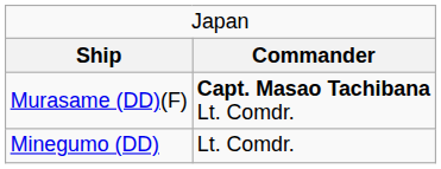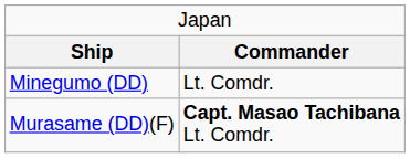 <table class="wikitable">
 <tr>
 <td colspan="2" align="center">Japan </td>
 </tr>
 <tr>
 <th>Ship</th>
 <th>Commander</th>
 </tr>
 <tr>
+<td> <a href='#'>Minegumo (DD)</a></td>
+<td>Lt. Comdr. </td>
+</tr>
+<tr>
 <td> <a href='#'>Murasame (DD)</a>(F)</td>
 <td><strong> Capt. Masao Tachibana</strong><br>Lt. Comdr. </td>
 </tr>
-<tr>
-<td> <a href='#'>Minegumo (DD)</a></td>
-<td>Lt. Comdr. </td>
-</tr>
 </table>
